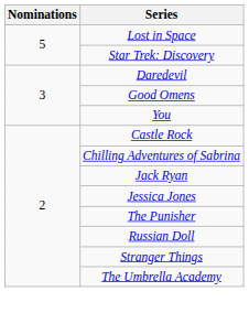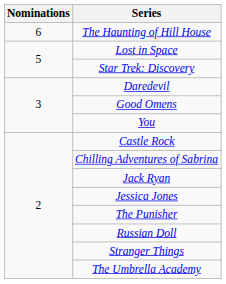 <table class="wikitable right" style="text-align: center;">
 <tr>
 <th scope="col" style="text-align:center">Nominations</th>
 <th scope="col" style="text-align:center">Series</th>
+</tr>
+<tr>
+<td scope=row style="text-align:center">6</td>
+<td><em><a href='#'>The Haunting of Hill House</a></em></td>
 </tr>
 <tr>
 <td rowspan=2 scope=row style="text-align:center">5</td>
 <td><em><a href='#'>Lost in Space</a></em></td>
 </tr>
 <tr>
 <td><em><a href='#'>Star Trek: Discovery</a></em></td>
 </tr>
 <tr>
 <td rowspan=3 scope=row style="text-align:center">3</td>
 <td><em><a href='#'>Daredevil</a></em></td>
 </tr>
 <tr>
 <td><em><a href='#'>Good Omens</a></em></td>
 </tr>
 <tr>
 <td><em><a href='#'>You</a></em></td>
 </tr>
 <tr>
 <td rowspan=8 scope=row style="text-align:center">2</td>
 <td><em><a href='#'>Castle Rock</a></em></td>
 </tr>
 <tr>
 <td><em><a href='#'>Chilling Adventures of Sabrina</a></em></td>
 </tr>
 <tr>
 <td><em><a href='#'>Jack Ryan</a></em></td>
 </tr>
 <tr>
 <td><em><a href='#'>Jessica Jones</a></em></td>
 </tr>
 <tr>
 <td><em><a href='#'>The Punisher</a></em></td>
 </tr>
 <tr>
 <td><em><a href='#'>Russian Doll</a></em></td>
 </tr>
 <tr>
 <td><em><a href='#'>Stranger Things</a></em></td>
 </tr>
 <tr>
 <td><em><a href='#'>The Umbrella Academy</a></em></td>
 </tr>
 </table>
